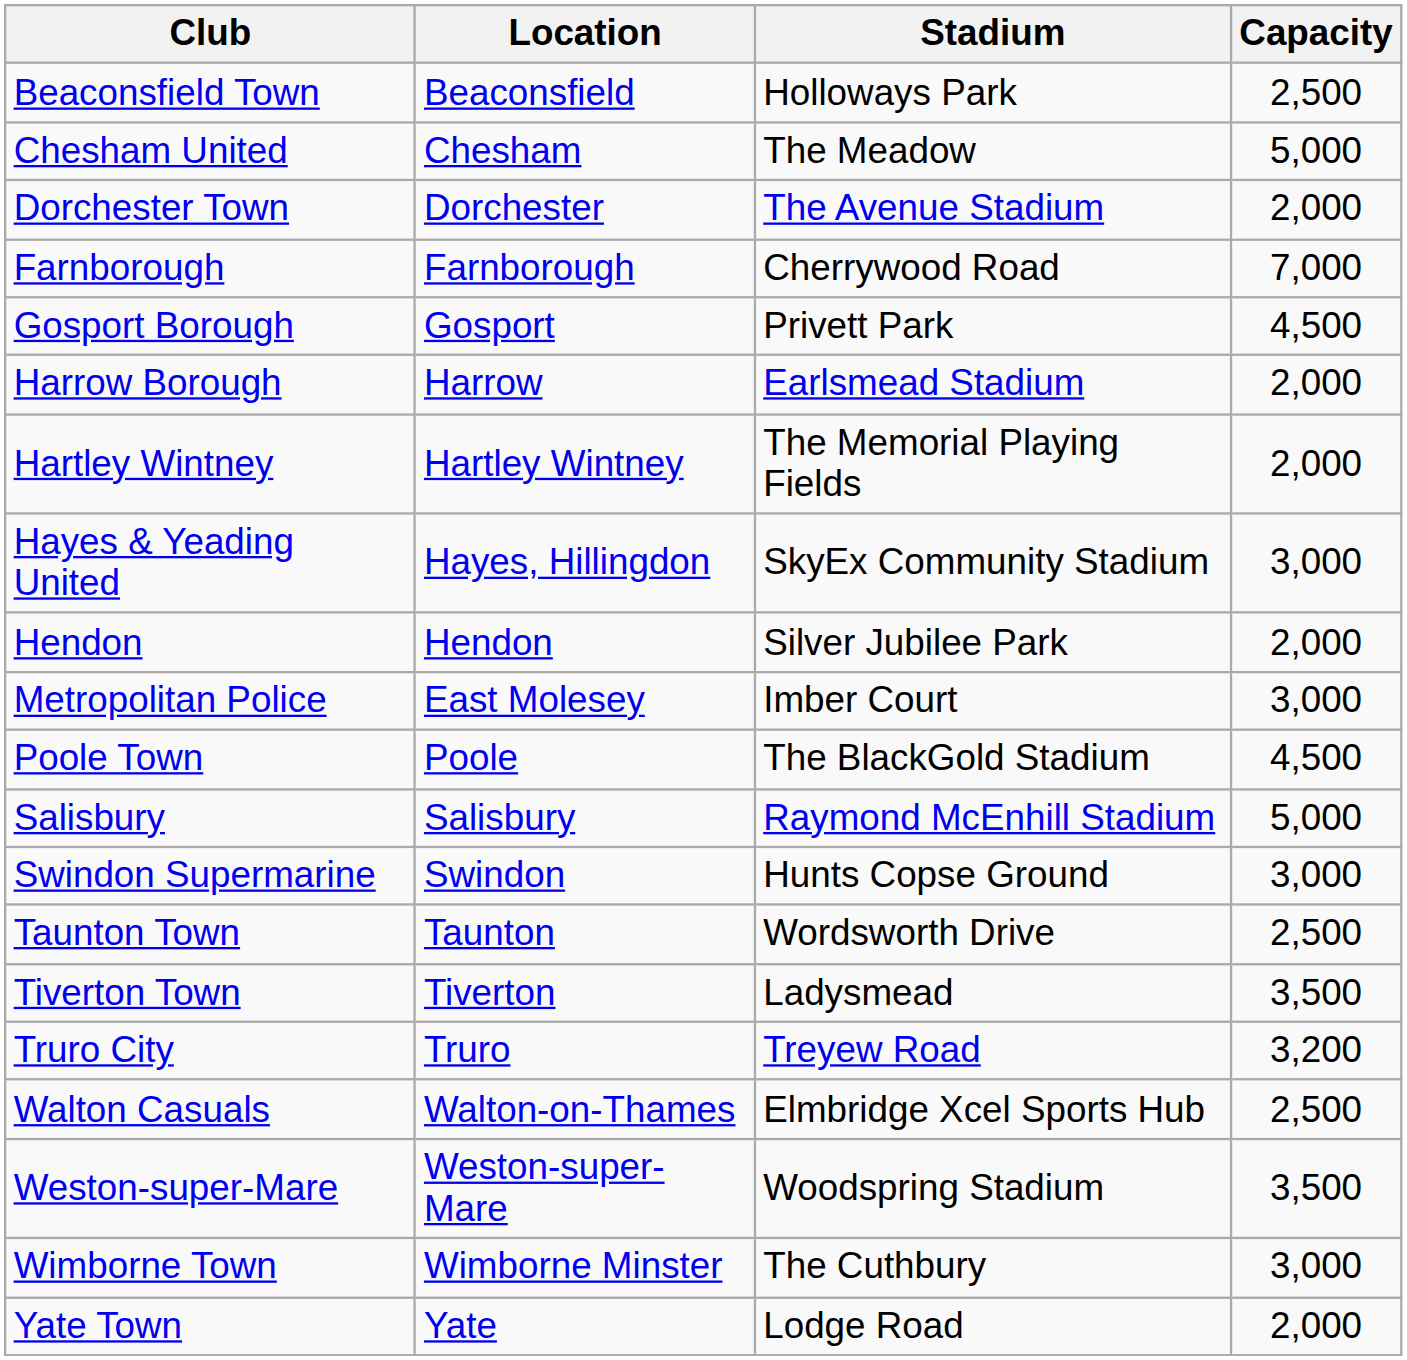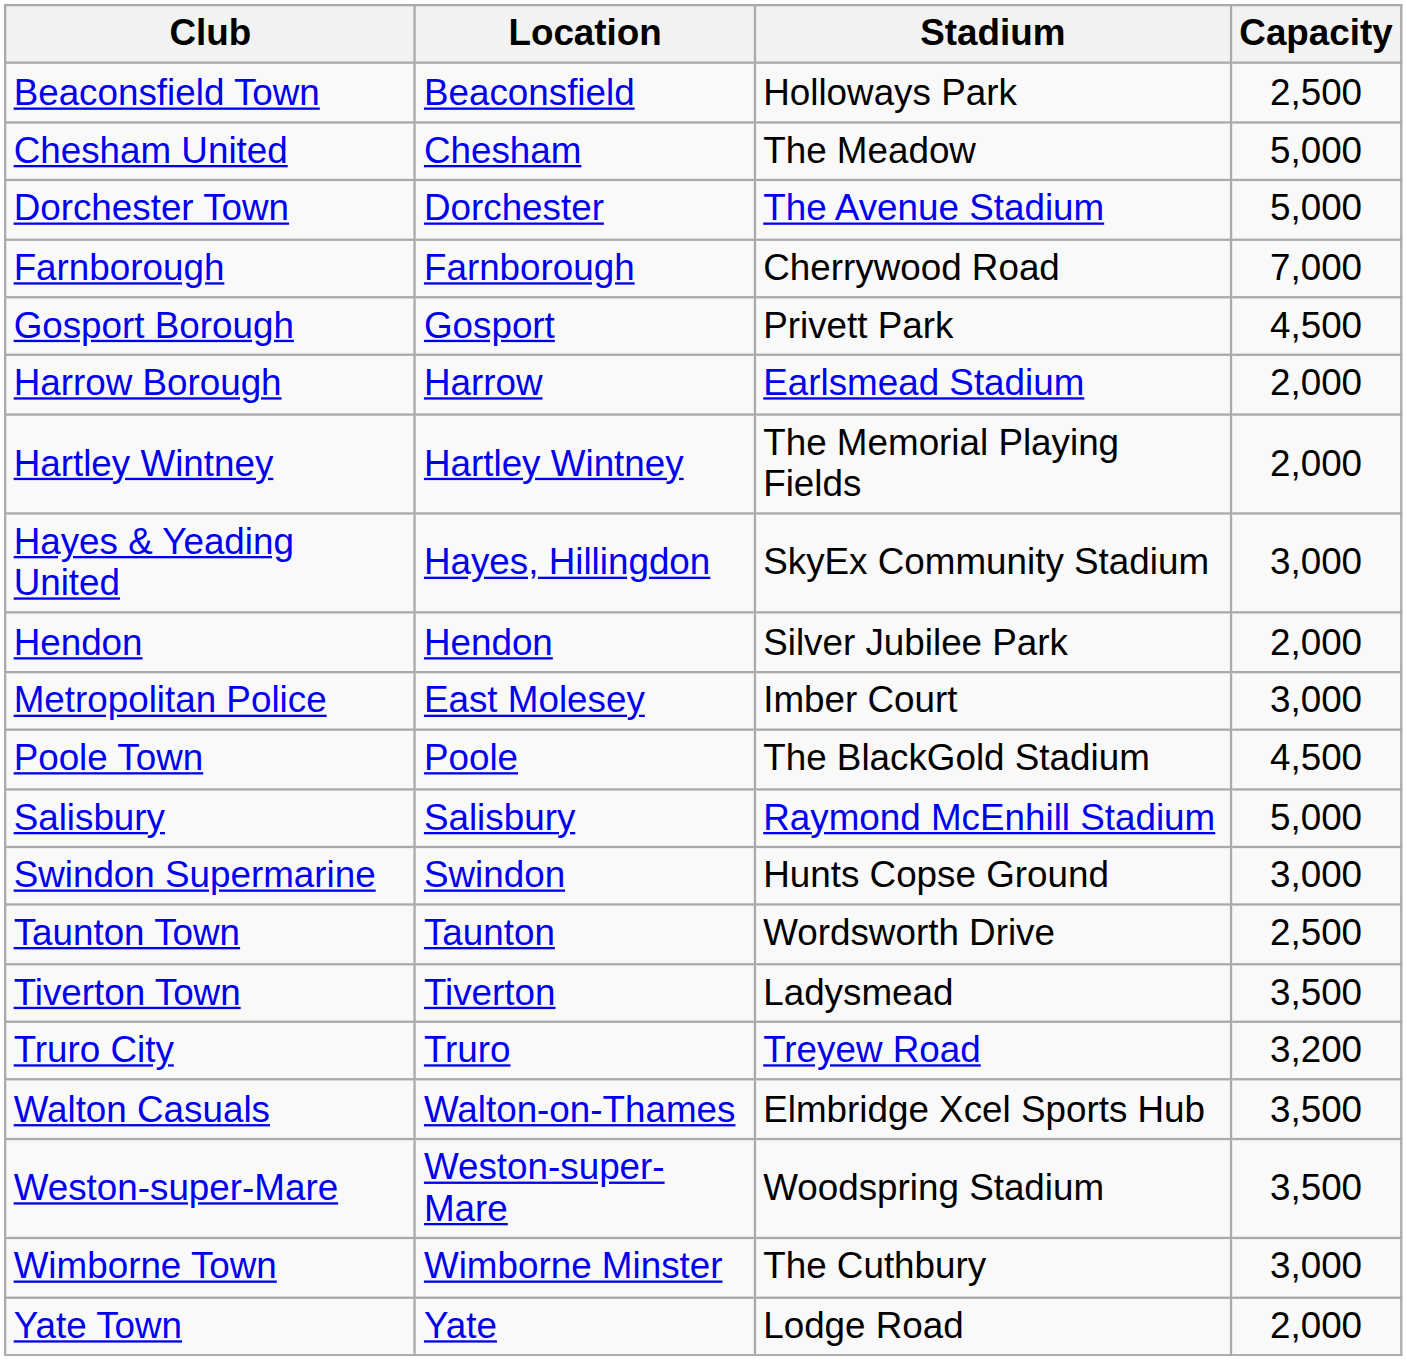 <table class="wikitable sortable">
 <tr>
 <th>Club</th>
 <th>Location</th>
 <th>Stadium</th>
 <th>Capacity</th>
 </tr>
 <tr>
 <td><a href='#'>Beaconsfield Town</a></td>
 <td><a href='#'>Beaconsfield</a></td>
 <td>Holloways Park</td>
 <td align="center">2,500</td>
 </tr>
 <tr>
 <td><a href='#'>Chesham United</a></td>
 <td><a href='#'>Chesham</a></td>
 <td>The Meadow</td>
 <td align="center">5,000</td>
 </tr>
 <tr>
 <td><a href='#'>Dorchester Town</a></td>
 <td><a href='#'>Dorchester</a></td>
 <td><a href='#'>The Avenue Stadium</a></td>
-<td align="center">2,000</td>
+<td align="center">5,000</td>
 </tr>
 <tr>
 <td><a href='#'>Farnborough</a></td>
 <td><a href='#'>Farnborough</a></td>
 <td>Cherrywood Road</td>
 <td align="center">7,000</td>
 </tr>
 <tr>
 <td><a href='#'>Gosport Borough</a></td>
 <td><a href='#'>Gosport</a></td>
 <td>Privett Park</td>
 <td align="center">4,500</td>
 </tr>
 <tr>
 <td><a href='#'>Harrow Borough</a></td>
 <td><a href='#'>Harrow</a></td>
 <td><a href='#'>Earlsmead Stadium</a></td>
 <td align="center">2,000</td>
 </tr>
 <tr>
 <td><a href='#'>Hartley Wintney</a></td>
 <td><a href='#'>Hartley Wintney</a></td>
 <td>The Memorial Playing Fields</td>
 <td align="center">2,000</td>
 </tr>
 <tr>
 <td><a href='#'>Hayes & Yeading United</a></td>
 <td><a href='#'>Hayes, Hillingdon</a></td>
 <td>SkyEx Community Stadium</td>
 <td align="center">3,000</td>
 </tr>
 <tr>
 <td><a href='#'>Hendon</a></td>
 <td><a href='#'>Hendon</a></td>
 <td>Silver Jubilee Park</td>
 <td align="center">2,000</td>
 </tr>
 <tr>
 <td><a href='#'>Metropolitan Police</a></td>
 <td><a href='#'>East Molesey</a></td>
 <td>Imber Court</td>
 <td align="center">3,000</td>
 </tr>
 <tr>
 <td><a href='#'>Poole Town</a></td>
 <td><a href='#'>Poole</a></td>
 <td>The BlackGold Stadium</td>
 <td align="center">4,500</td>
 </tr>
 <tr>
 <td><a href='#'>Salisbury</a></td>
 <td><a href='#'>Salisbury</a></td>
 <td><a href='#'>Raymond McEnhill Stadium</a></td>
 <td align="center">5,000</td>
 </tr>
 <tr>
 <td><a href='#'>Swindon Supermarine</a></td>
 <td><a href='#'>Swindon</a> </td>
 <td>Hunts Copse Ground</td>
 <td align="center">3,000</td>
 </tr>
 <tr>
 <td><a href='#'>Taunton Town</a></td>
 <td><a href='#'>Taunton</a></td>
 <td>Wordsworth Drive</td>
 <td align="center">2,500</td>
 </tr>
 <tr>
 <td><a href='#'>Tiverton Town</a></td>
 <td><a href='#'>Tiverton</a></td>
 <td>Ladysmead</td>
 <td align="center">3,500</td>
 </tr>
 <tr>
 <td><a href='#'>Truro City</a></td>
 <td><a href='#'>Truro</a></td>
 <td><a href='#'>Treyew Road</a></td>
 <td align="center">3,200</td>
 </tr>
 <tr>
 <td><a href='#'>Walton Casuals</a></td>
 <td><a href='#'>Walton-on-Thames</a></td>
 <td>Elmbridge Xcel Sports Hub</td>
-<td align="center">2,500</td>
+<td align="center">3,500</td>
 </tr>
 <tr>
 <td><a href='#'>Weston-super-Mare</a></td>
 <td><a href='#'>Weston-super-Mare</a></td>
 <td>Woodspring Stadium</td>
 <td align="center">3,500</td>
 </tr>
 <tr>
 <td><a href='#'>Wimborne Town</a></td>
 <td><a href='#'>Wimborne Minster</a></td>
 <td>The Cuthbury</td>
 <td align="center">3,000</td>
 </tr>
 <tr>
 <td><a href='#'>Yate Town</a></td>
 <td><a href='#'>Yate</a></td>
 <td>Lodge Road</td>
 <td align="center">2,000</td>
 </tr>
 </table>
